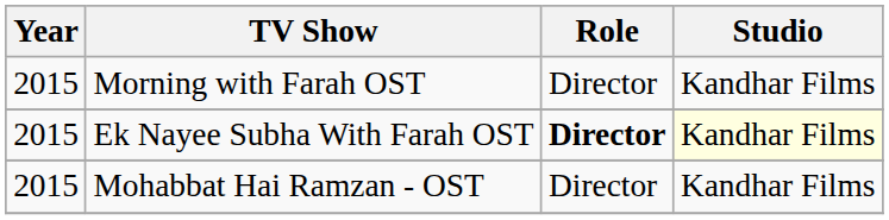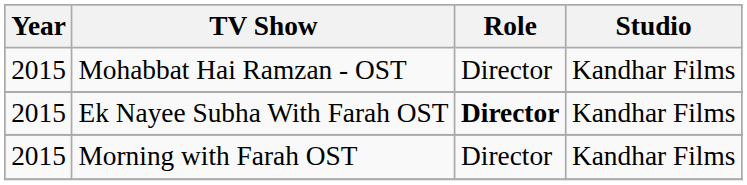 <table class="wikitable sortable">
 <tr>
 <th>Year</th>
 <th>TV Show</th>
 <th>Role</th>
 <th>Studio</th>
 </tr>
 <tr>
 <td>2015</td>
-<td>Morning with Farah OST</td>
+<td>Mohabbat Hai Ramzan - OST</td>
 <td>Director</td>
 <td>Kandhar Films</td>
 </tr>
 <tr>
 </tr>
 <tr>
 <td>2015</td>
 <td>Ek Nayee Subha With Farah OST</td>
 <td><strong>Director</strong></td>
-<td style="background: lightyellow;">Kandhar Films</td>
+<td>Kandhar Films</td>
 </tr>
 <tr>
 </tr>
 <tr>
 <td>2015</td>
-<td>Mohabbat Hai Ramzan - OST</td>
+<td>Morning with Farah OST</td>
 <td>Director</td>
 <td>Kandhar Films</td>
 </tr>
 <tr>
 </tr>
 </table>
